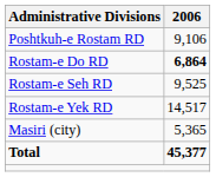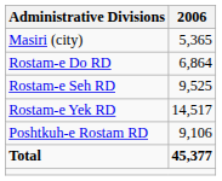 <table class="wikitable">
 <tr>
 <th>Administrative Divisions</th>
 <th>2006</th>
 </tr>
 <tr>
-<td><a href='#'>Poshtkuh-e Rostam RD</a></td>
-<td style="text-align: right;">9,106</td>
+<td><a href='#'>Masiri</a> (city)</td>
+<td style="text-align: right;">5,365</td>
 </tr>
 <tr>
 <td><a href='#'>Rostam-e Do RD</a></td>
-<td style="text-align: right;"><strong>6,864</strong></td>
+<td style="text-align: right;">6,864</td>
 </tr>
 <tr>
 <td><a href='#'>Rostam-e Seh RD</a></td>
 <td style="text-align: right;">9,525</td>
 </tr>
 <tr>
 <td><a href='#'>Rostam-e Yek RD</a></td>
 <td style="text-align: right;">14,517</td>
 </tr>
 <tr>
-<td><a href='#'>Masiri</a> (city)</td>
-<td style="text-align: right;">5,365</td>
+<td><a href='#'>Poshtkuh-e Rostam RD</a></td>
+<td style="text-align: right;">9,106</td>
 </tr>
 <tr>
 <td><strong>Total</strong></td>
 <td style="text-align: right;"><strong>45,377</strong></td>
 </tr>
 <tr>
 <td colspan=2></td>
 </tr>
 </table>
